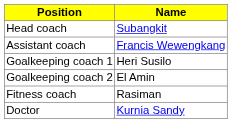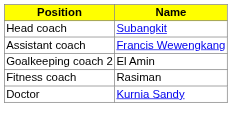 <table border="1" cellpadding="2" style="border-collapse: collapse;">
 <tr>
 <th style="background:yellow;"><span>Position</span></th>
 <th style="background:yellow"><span>Name</span></th>
 </tr>
 <tr>
 <td>Head coach</td>
 <td> <a href='#'>Subangkit</a></td>
 </tr>
 <tr>
 <td>Assistant coach</td>
 <td> <a href='#'>Francis Wewengkang</a></td>
 </tr>
 <tr>
-<td>Goalkeeping coach 1</td>
-<td> Heri Susilo</td>
-</tr>
-<tr>
 <td>Goalkeeping coach 2</td>
 <td> El Amin</td>
 </tr>
 <tr>
 <td>Fitness coach</td>
 <td> Rasiman</td>
 </tr>
 <tr>
 <td>Doctor</td>
 <td> <a href='#'>Kurnia Sandy</a></td>
 </tr>
 </table>
